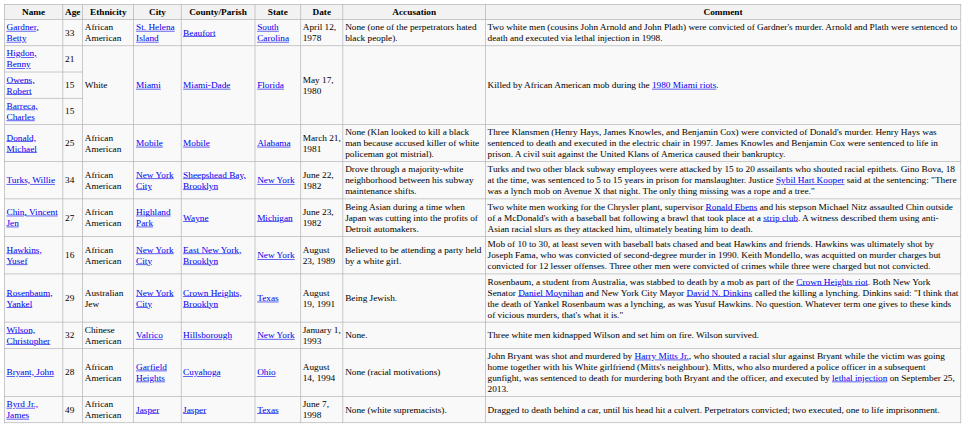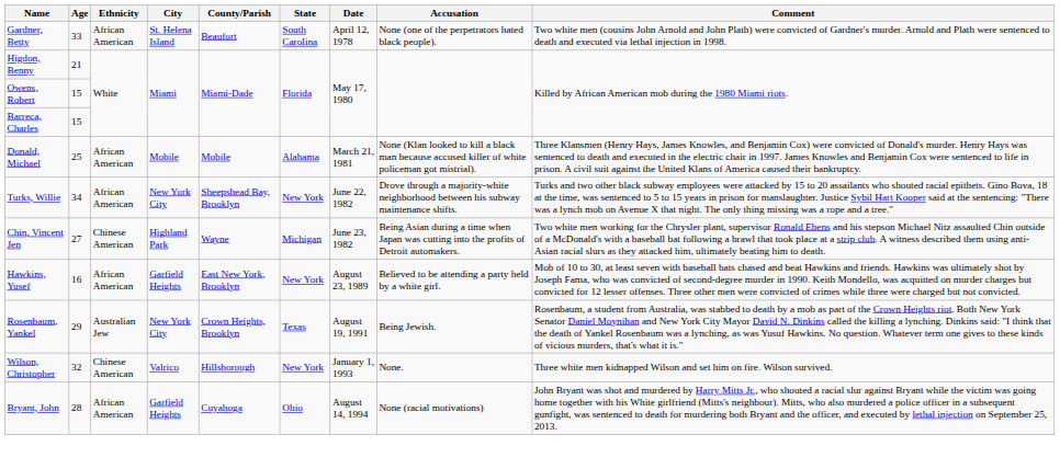 <table class="wikitable sortable" style="font-size: 95%">
 <tr>
 <th>Name</th>
 <th>Age</th>
 <th>Ethnicity</th>
 <th>City</th>
 <th>County/Parish</th>
 <th>State</th>
 <th>Date</th>
 <th>Accusation</th>
 <th>Comment</th>
 </tr>
 <tr>
 <td><a href='#'>Gardner, Betty</a></td>
 <td>33</td>
 <td>African American</td>
 <td><a href='#'>St. Helena Island</a></td>
 <td><a href='#'>Beaufort</a></td>
 <td><a href='#'>South Carolina</a></td>
 <td>April 12, 1978</td>
 <td>None (one of the perpetrators hated black people).</td>
 <td>Two white men (cousins John Arnold and John Plath) were convicted of Gardner's murder. Arnold and Plath were sentenced to death and executed via lethal injection in 1998.</td>
 </tr>
 <tr>
 <td><a href='#'>Higdon, Benny</a></td>
 <td>21</td>
 <td rowspan=3>White</td>
 <td rowspan=3><a href='#'>Miami</a></td>
 <td rowspan=3><a href='#'>Miami-Dade</a></td>
 <td rowspan=3><a href='#'>Florida</a></td>
 <td rowspan=3>May 17, 1980</td>
 <td rowspan=3></td>
 <td rowspan=3>Killed by African American mob during the <a href='#'>1980 Miami riots</a>.</td>
 </tr>
 <tr>
 <td><a href='#'>Owens, Robert</a></td>
 <td>15</td>
 </tr>
 <tr>
 <td><a href='#'>Barreca, Charles</a></td>
 <td>15</td>
 </tr>
 <tr>
 <td><a href='#'>Donald, Michael</a></td>
 <td>25</td>
 <td>African American</td>
 <td><a href='#'>Mobile</a></td>
 <td><a href='#'>Mobile</a></td>
 <td><a href='#'>Alabama</a></td>
 <td>March 21, 1981</td>
 <td>None (Klan looked to kill a black man because accused killer of white policeman got mistrial).</td>
 <td>Three Klansmen (Henry Hays, James Knowles, and Benjamin Cox) were convicted of Donald's murder. Henry Hays was sentenced to death and executed in the electric chair in 1997. James Knowles and Benjamin Cox were sentenced to life in prison. A civil suit against the United Klans of America caused their bankruptcy.</td>
 </tr>
 <tr>
 <td><a href='#'>Turks, Willie</a></td>
 <td>34</td>
 <td>African American</td>
 <td><a href='#'>New York City</a></td>
 <td><a href='#'>Sheepshead Bay, Brooklyn</a></td>
 <td><a href='#'>New York</a></td>
 <td>June 22, 1982</td>
 <td>Drove through a majority-white neighborhood between his subway maintenance shifts.</td>
 <td>Turks and two other black subway employees were attacked by 15 to 20 assailants who shouted racial epithets. Gino Bova, 18 at the time, was sentenced to 5 to 15 years in prison for manslaughter. Justice <a href='#'>Sybil Hart Kooper</a> said at the sentencing: "There was a lynch mob on Avenue X that night. The only thing missing was a rope and a tree."</td>
 </tr>
 <tr>
 <td><a href='#'>Chin, Vincent Jen</a></td>
 <td>27</td>
-<td>African American</td>
+<td>Chinese American</td>
 <td><a href='#'>Highland Park</a></td>
 <td><a href='#'>Wayne</a></td>
 <td><a href='#'>Michigan</a></td>
 <td>June 23, 1982</td>
 <td>Being Asian during a time when Japan was cutting into the profits of Detroit automakers.</td>
 <td>Two white men working for the Chrysler plant, supervisor <a href='#'>Ronald Ebens</a> and his stepson Michael Nitz assaulted Chin outside of a McDonald's with a baseball bat following a brawl that took place at a <a href='#'>strip club</a>. A witness described them using anti-Asian racial slurs as they attacked him, ultimately beating him to death.</td>
 </tr>
 <tr>
 <td><a href='#'>Hawkins, Yusef</a></td>
 <td>16</td>
 <td>African American</td>
-<td><a href='#'>New York City</a></td>
+<td><a href='#'>Garfield Heights</a></td>
 <td><a href='#'>East New York, Brooklyn</a></td>
 <td><a href='#'>New York</a></td>
 <td>August 23, 1989</td>
 <td>Believed to be attending a party held by a white girl.</td>
 <td>Mob of 10 to 30, at least seven with baseball bats chased and beat Hawkins and friends. Hawkins was ultimately shot by Joseph Fama, who was convicted of second-degree murder in 1990. Keith Mondello, was acquitted on murder charges but convicted for 12 lesser offenses. Three other men were convicted of crimes while three were charged but not convicted.</td>
 </tr>
 <tr>
 <td><a href='#'>Rosenbaum, Yankel</a></td>
 <td>29</td>
 <td>Australian Jew</td>
 <td><a href='#'>New York City</a></td>
 <td><a href='#'>Crown Heights, Brooklyn</a></td>
 <td><a href='#'>Texas</a></td>
 <td>August 19, 1991</td>
 <td>Being Jewish.</td>
 <td>Rosenbaum, a student from Australia, was stabbed to death by a mob as part of the <a href='#'>Crown Heights riot</a>. Both New York Senator <a href='#'>Daniel Moynihan</a> and New York City Mayor <a href='#'>David N. Dinkins</a> called the killing a lynching. Dinkins said: "I think that the death of Yankel Rosenbaum was a lynching, as was Yusuf Hawkins. No question. Whatever term one gives to these kinds of vicious murders, that's what it is."</td>
 </tr>
 <tr>
 <td><a href='#'>Wilson, Christopher</a></td>
 <td>32</td>
 <td>Chinese American</td>
 <td><a href='#'>Valrico</a></td>
 <td><a href='#'>Hillsborough</a></td>
 <td><a href='#'>New York</a></td>
 <td>January 1, 1993</td>
 <td>None.</td>
 <td>Three white men kidnapped Wilson and set him on fire. Wilson survived.</td>
 </tr>
 <tr>
 <td><a href='#'>Bryant, John</a></td>
 <td>28</td>
 <td>African American</td>
 <td><a href='#'>Garfield Heights</a></td>
 <td><a href='#'>Cuyahoga</a></td>
 <td><a href='#'>Ohio</a></td>
 <td>August 14, 1994</td>
 <td>None (racial motivations)</td>
 <td>John Bryant was shot and murdered by <a href='#'>Harry Mitts Jr.</a>, who shouted a racial slur against Bryant while the victim was going home together with his White girlfriend (Mitts's neighbour). Mitts, who also murdered a police officer in a subsequent gunfight, was sentenced to death for murdering both Bryant and the officer, and executed by <a href='#'>lethal injection</a> on September 25, 2013.</td>
 </tr>
-<tr>
-<td><a href='#'>Byrd Jr., James</a></td>
-<td>49</td>
-<td>African American</td>
-<td><a href='#'>Jasper</a></td>
-<td><a href='#'>Jasper</a></td>
-<td><a href='#'>Texas</a></td>
-<td>June 7, 1998</td>
-<td>None (white supremacists).</td>
-<td>Dragged to death behind a car, until his head hit a culvert. Perpetrators convicted; two executed, one to life imprisonment.</td>
-</tr>
 </table>
